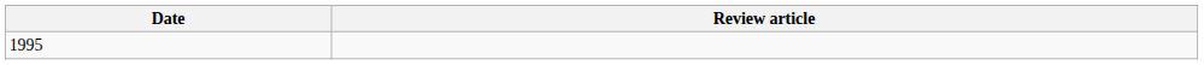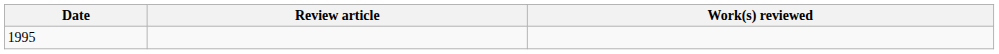 <table class='wikitable sortable' width='90%'>
 <tr>
 <th>Date</th>
 <th class='unsortable'>Review article</th>
+<th class='unsortable'>Work(s) reviewed</th>
 </tr>
 <tr>
 <td>1995</td>
 <td></td>
+<td></td>
 </tr>
 </table>
